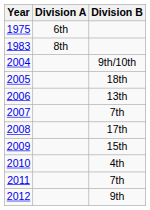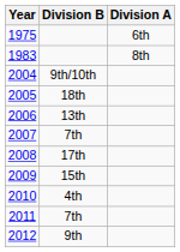 <table class="wikitable" style="text-align:center">
 <tr>
 <th>Year</th>
+<th>Division B</th>
 <th>Division A</th>
-<th>Division B</th>
 </tr>
 <tr>
 <td><a href='#'>1975</a></td>
+<td></td>
 <td>6th</td>
+</tr>
+<tr>
+<td><a href='#'>1983</a></td>
+<td></td>
+<td>8th</td>
+</tr>
+<tr>
+<td><a href='#'>2004</a></td>
+<td>9th/10th</td>
 <td></td>
 </tr>
 <tr>
-<td><a href='#'>1983</a></td>
-<td>8th</td>
+<td><a href='#'>2005</a></td>
+<td>18th</td>
 <td></td>
 </tr>
 <tr>
-<td><a href='#'>2004</a></td>
+<td><a href='#'>2006</a></td>
+<td>13th</td>
 <td></td>
-<td>9th/10th</td>
-</tr>
-<tr>
-<td><a href='#'>2005</a></td>
-<td></td>
-<td>18th</td>
-</tr>
-<tr>
-<td><a href='#'>2006</a></td>
-<td></td>
-<td>13th</td>
 </tr>
 <tr>
 <td><a href='#'>2007</a></td>
+<td>7th</td>
 <td></td>
-<td>7th</td>
 </tr>
 <tr>
 <td><a href='#'>2008</a></td>
+<td>17th</td>
 <td></td>
-<td>17th</td>
 </tr>
 <tr>
 <td><a href='#'>2009</a></td>
+<td>15th</td>
 <td></td>
-<td>15th</td>
 </tr>
 <tr>
 <td><a href='#'>2010</a></td>
+<td>4th</td>
 <td></td>
-<td>4th</td>
 </tr>
 <tr>
 <td><a href='#'>2011</a></td>
+<td>7th</td>
 <td></td>
-<td>7th</td>
 </tr>
 <tr>
 <td><a href='#'>2012</a></td>
+<td>9th</td>
 <td></td>
-<td>9th</td>
 </tr>
 </table>
